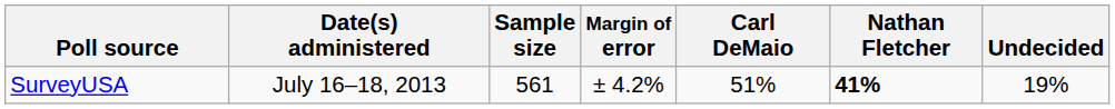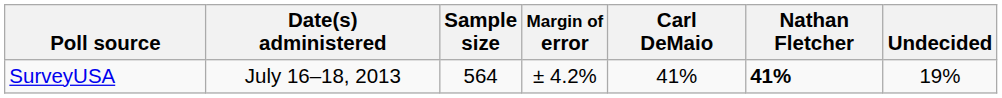 <table class="wikitable">
 <tr valign= bottom>
 <th style="width:150px;">Poll source</th>
 <th style="width:175px;">Date(s)<br>administered</th>
 <th class=small>Sample<br>size</th>
 <th><small>Margin of</small><br>error</th>
 <th style="width:100px;">Carl<br>DeMaio</th>
 <th style="width:100px;">Nathan<br>Fletcher</th>
 <th>Undecided</th>
 </tr>
 <tr>
 <td><a href='#'>SurveyUSA</a></td>
 <td align=center>July 16–18, 2013</td>
-<td align=center>561</td>
+<td align=center>564</td>
 <td align=center>± 4.2%</td>
-<td align=center>51%</td>
+<td align=center>41%</td>
 <td><strong>41%</strong></td>
 <td align=center>19%</td>
 </tr>
 </table>
